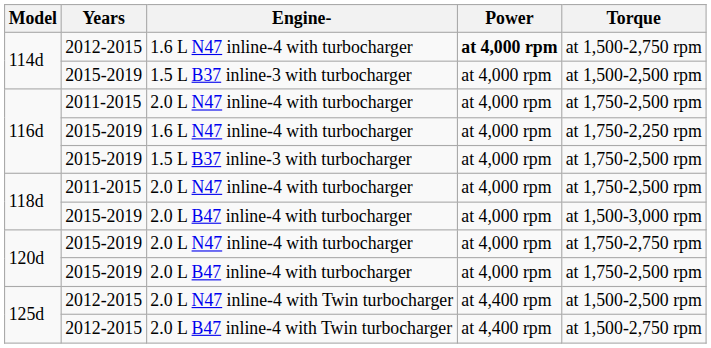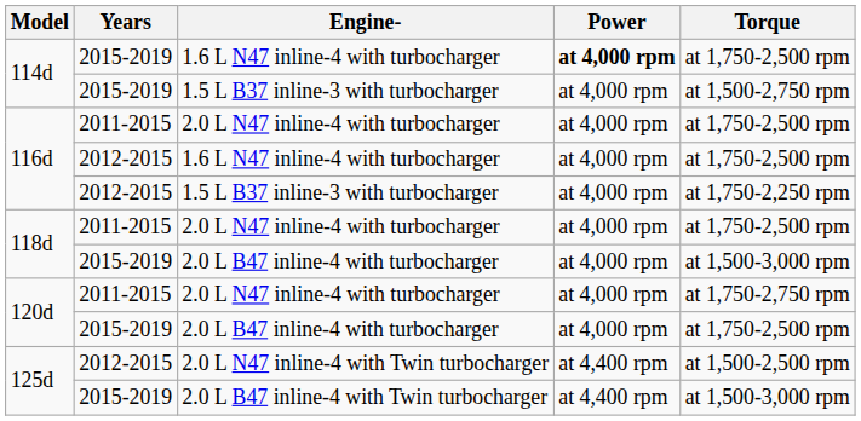 <table class="wikitable sortable">
 <tr>
 <th>Model</th>
 <th>Years</th>
 <th>Engine- </th>
 <th>Power</th>
 <th>Torque</th>
 </tr>
 <tr>
 <td rowspan="2">114d</td>
-<td>2012-2015</td>
+<td>2015-2019</td>
 <td>1.6 L <a href='#'>N47</a> inline-4 with turbocharger</td>
 <td><strong> at 4,000 rpm</strong></td>
-<td> at 1,500-2,750 rpm</td>
+<td> at 1,750-2,500 rpm</td>
 </tr>
 <tr>
 <td>2015-2019</td>
 <td>1.5 L <a href='#'>B37</a> inline-3 with turbocharger</td>
 <td> at 4,000 rpm</td>
-<td> at 1,500-2,500 rpm</td>
+<td> at 1,500-2,750 rpm</td>
 </tr>
 <tr>
 <td rowspan="3">116d</td>
 <td>2011-2015</td>
 <td>2.0 L <a href='#'>N47</a> inline-4 with turbocharger</td>
 <td> at 4,000 rpm</td>
 <td> at 1,750-2,500 rpm</td>
 </tr>
 <tr>
-<td>2015-2019</td>
+<td>2012-2015</td>
 <td>1.6 L <a href='#'>N47</a> inline-4 with turbocharger</td>
 <td> at 4,000 rpm</td>
-<td> at 1,750-2,250 rpm</td>
+<td> at 1,750-2,500 rpm</td>
 </tr>
 <tr>
-<td>2015-2019</td>
+<td>2012-2015</td>
 <td>1.5 L <a href='#'>B37</a> inline-3 with turbocharger</td>
 <td> at 4,000 rpm</td>
-<td> at 1,750-2,500 rpm</td>
+<td> at 1,750-2,250 rpm</td>
 </tr>
 <tr>
 <td rowspan="2">118d</td>
 <td>2011-2015</td>
 <td>2.0 L <a href='#'>N47</a> inline-4 with turbocharger</td>
 <td> at 4,000 rpm</td>
 <td> at 1,750-2,500 rpm</td>
 </tr>
 <tr>
 <td>2015-2019</td>
 <td>2.0 L <a href='#'>B47</a> inline-4 with turbocharger</td>
 <td> at 4,000 rpm</td>
 <td> at 1,500-3,000 rpm</td>
 </tr>
 <tr>
 <td rowspan=2>120d</td>
-<td>2015-2019</td>
+<td>2011-2015</td>
 <td>2.0 L <a href='#'>N47</a> inline-4 with turbocharger</td>
 <td> at 4,000 rpm</td>
 <td> at 1,750-2,750 rpm</td>
 </tr>
 <tr>
 <td>2015-2019</td>
 <td>2.0 L <a href='#'>B47</a> inline-4 with turbocharger</td>
 <td> at 4,000 rpm</td>
 <td> at 1,750-2,500 rpm</td>
 </tr>
 <tr>
 <td rowspan=2>125d</td>
 <td>2012-2015</td>
 <td>2.0 L <a href='#'>N47</a> inline-4 with Twin turbocharger</td>
 <td> at 4,400 rpm</td>
 <td> at 1,500-2,500 rpm</td>
 </tr>
 <tr>
-<td>2012-2015</td>
+<td>2015-2019</td>
 <td>2.0 L <a href='#'>B47</a> inline-4 with Twin turbocharger</td>
 <td> at 4,400 rpm</td>
-<td> at 1,500-2,750 rpm</td>
+<td> at 1,500-3,000 rpm</td>
 </tr>
 </table>
